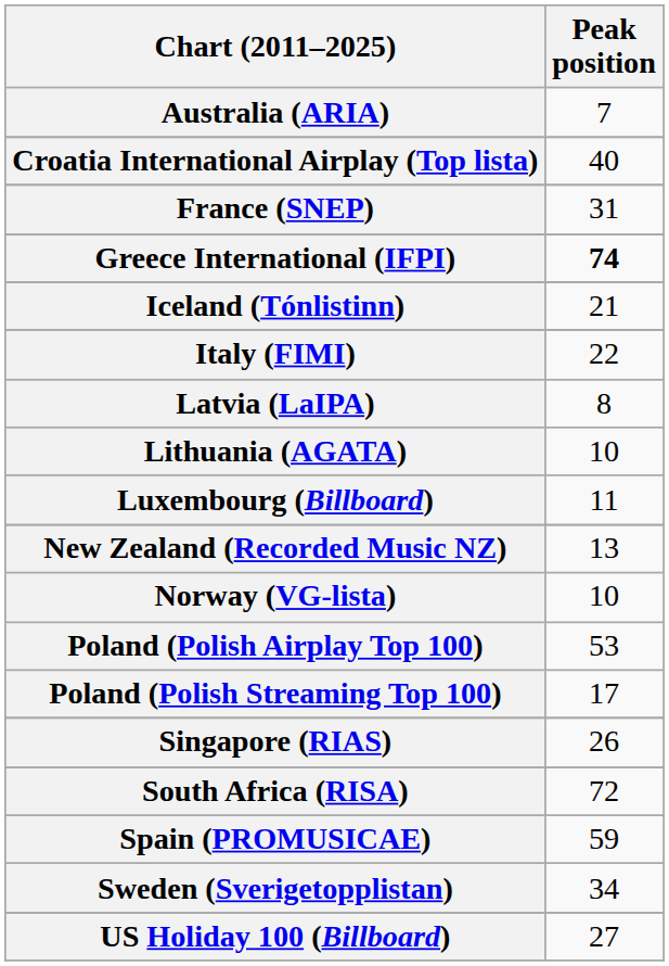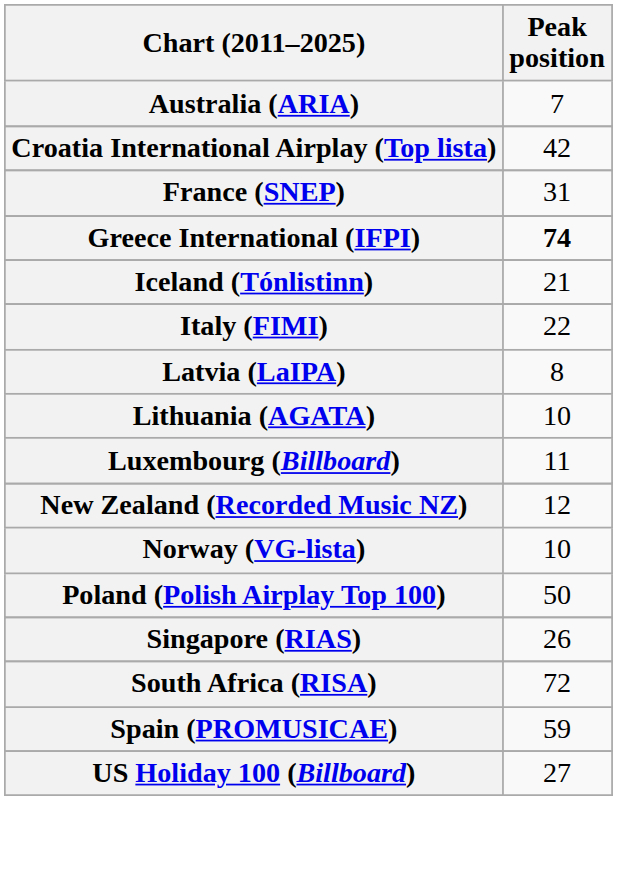 <table class="wikitable sortable plainrowheaders" style="text-align:center">
 <tr>
 <th scope="col">Chart (2011–2025)</th>
 <th scope="col">Peak<br>position</th>
 </tr>
 <tr>
 <th scope="row">Australia (<a href='#'>ARIA</a>)</th>
 <td>7</td>
 </tr>
 <tr>
 </tr>
 <tr>
 </tr>
 <tr>
 </tr>
 <tr>
 </tr>
 <tr>
 <th scope="row">Croatia International Airplay (<a href='#'>Top lista</a>)</th>
-<td>40</td>
+<td>42</td>
 </tr>
 <tr>
 </tr>
 <tr>
 </tr>
 <tr>
 <th scope="row">France (<a href='#'>SNEP</a>)</th>
 <td>31</td>
 </tr>
 <tr>
 </tr>
 <tr>
 </tr>
 <tr>
 <th scope="row">Greece International (<a href='#'>IFPI</a>)</th>
 <td><strong>74</strong></td>
 </tr>
 <tr>
 </tr>
 <tr>
 </tr>
 <tr>
 <th scope="row">Iceland (<a href='#'>Tónlistinn</a>)</th>
 <td>21</td>
 </tr>
 <tr>
 </tr>
 <tr>
 <th scope="row">Italy (<a href='#'>FIMI</a>)</th>
 <td>22</td>
 </tr>
 <tr>
 <th scope="row">Latvia (<a href='#'>LaIPA</a>)</th>
 <td>8</td>
 </tr>
 <tr>
 <th scope="row">Lithuania (<a href='#'>AGATA</a>)</th>
 <td>10</td>
 </tr>
 <tr>
 <th scope="row">Luxembourg (<em><a href='#'>Billboard</a></em>)</th>
 <td>11</td>
 </tr>
 <tr>
 </tr>
 <tr>
 <th scope="row">New Zealand (<a href='#'>Recorded Music NZ</a>)</th>
-<td>13</td>
+<td>12</td>
 </tr>
 <tr>
 <th scope="row">Norway (<a href='#'>VG-lista</a>)</th>
 <td>10</td>
 </tr>
 <tr>
 <th scope="row">Poland (<a href='#'>Polish Airplay Top 100</a>)</th>
-<td>53</td>
-</tr>
-<tr>
-<th scope="row">Poland (<a href='#'>Polish Streaming Top 100</a>)</th>
-<td>17</td>
+<td>50</td>
 </tr>
 <tr>
 </tr>
 <tr>
 <th scope="row">Singapore (<a href='#'>RIAS</a>)</th>
 <td>26</td>
 </tr>
 <tr>
 </tr>
 <tr>
 <th scope="row">South Africa (<a href='#'>RISA</a>)</th>
 <td>72</td>
 </tr>
 <tr>
 <th scope="row">Spain (<a href='#'>PROMUSICAE</a>)</th>
 <td>59</td>
 </tr>
 <tr>
-<th scope="row">Sweden (<a href='#'>Sverigetopplistan</a>)</th>
-<td>34</td>
-</tr>
-<tr>
 </tr>
 <tr>
 </tr>
 <tr>
 </tr>
 <tr>
 </tr>
 <tr>
 <th scope="row">US <a href='#'>Holiday 100</a> (<em><a href='#'>Billboard</a></em>)</th>
 <td>27</td>
 </tr>
 </table>
